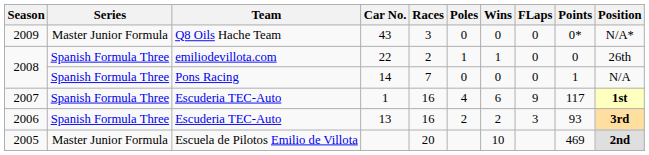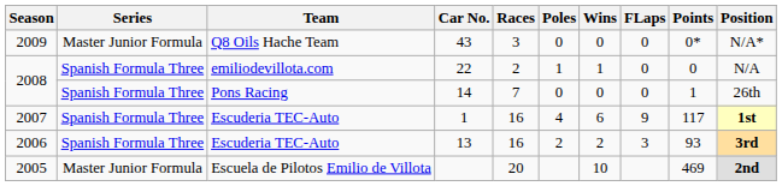 <table class="wikitable" style="font-size: 85%; text-align:center">
 <tr>
 <th>Season</th>
 <th>Series</th>
 <th>Team</th>
 <th>Car No.</th>
 <th>Races</th>
 <th>Poles</th>
 <th>Wins</th>
 <th>FLaps</th>
 <th>Points</th>
 <th>Position</th>
 </tr>
 <tr>
 <td>2009</td>
 <td nowrap>Master Junior Formula</td>
 <td align=left nowrap> <a href='#'>Q8 Oils</a> Hache Team</td>
 <td>43</td>
 <td>3</td>
 <td>0</td>
 <td>0</td>
 <td>0</td>
 <td>0*</td>
 <td>N/A*</td>
 </tr>
 <tr>
 <td rowspan=2>2008</td>
 <td><a href='#'>Spanish Formula Three</a></td>
 <td align=left> <a href='#'>emiliodevillota.com</a></td>
 <td>22</td>
 <td>2</td>
 <td>1</td>
 <td>1</td>
 <td>0</td>
 <td>0</td>
-<td>26th</td>
+<td>N/A</td>
 </tr>
 <tr>
 <td><a href='#'>Spanish Formula Three</a></td>
 <td align=left> <a href='#'>Pons Racing</a></td>
 <td>14</td>
 <td>7</td>
 <td>0</td>
 <td>0</td>
 <td>0</td>
 <td>1</td>
-<td>N/A</td>
+<td>26th</td>
 </tr>
 <tr>
 <td>2007</td>
 <td><a href='#'>Spanish Formula Three</a></td>
 <td align=left> <a href='#'>Escuderia TEC-Auto</a></td>
 <td>1</td>
 <td>16</td>
 <td>4</td>
 <td>6</td>
 <td>9</td>
 <td>117</td>
 <td style="background:#FFFFBF;"><strong>1st</strong></td>
 </tr>
 <tr>
 <td>2006</td>
 <td><a href='#'>Spanish Formula Three</a></td>
 <td align=left> <a href='#'>Escuderia TEC-Auto</a></td>
 <td>13</td>
 <td>16</td>
 <td>2</td>
 <td>2</td>
 <td>3</td>
 <td>93</td>
 <td style="background:#FFDF9F;"><strong>3rd</strong></td>
 </tr>
 <tr>
 <td>2005</td>
 <td nowrap>Master Junior Formula</td>
 <td align=left nowrap> Escuela de Pilotos <a href='#'>Emilio de Villota</a></td>
 <td></td>
 <td>20</td>
 <td></td>
 <td>10</td>
 <td></td>
 <td>469</td>
 <td style="background:#DFDFDF;"><strong>2nd</strong></td>
 </tr>
 </table>
